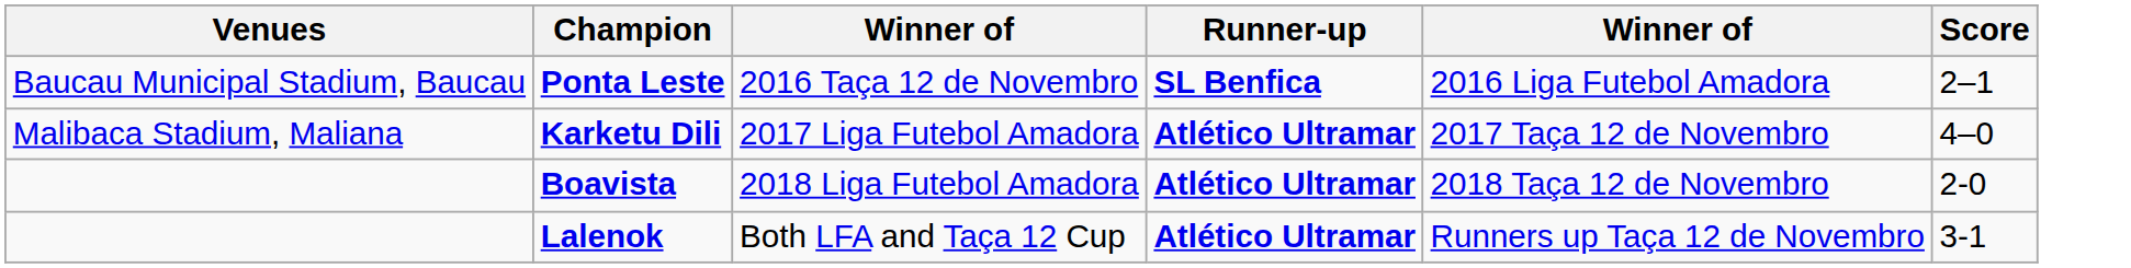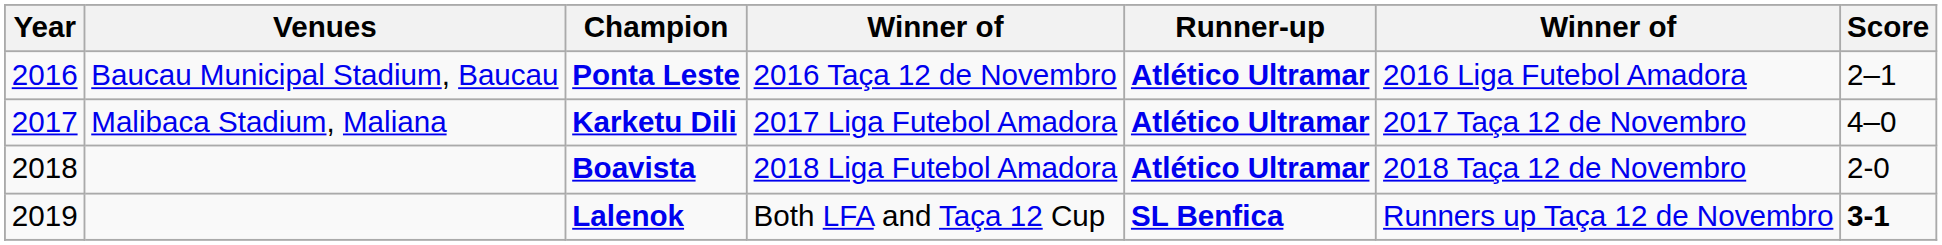 <table class="wikitable">
 <tr>
+<th>Year</th>
 <th>Venues</th>
 <th>Champion</th>
 <th>Winner of</th>
 <th>Runner-up</th>
 <th>Winner of</th>
 <th>Score</th>
 </tr>
 <tr>
+<td><a href='#'>2016</a></td>
 <td><a href='#'>Baucau Municipal Stadium</a>, <a href='#'>Baucau</a></td>
 <td><strong><a href='#'>Ponta Leste</a></strong></td>
 <td><a href='#'>2016 Taça 12 de Novembro</a></td>
-<td><strong><a href='#'>SL Benfica</a></strong></td>
+<td><strong><a href='#'>Atlético Ultramar</a></strong></td>
 <td><a href='#'>2016 Liga Futebol Amadora</a></td>
 <td>2–1</td>
 </tr>
 <tr>
+<td><a href='#'>2017</a></td>
 <td><a href='#'>Malibaca Stadium</a>, <a href='#'>Maliana</a></td>
 <td><strong><a href='#'>Karketu Dili</a></strong></td>
 <td><a href='#'>2017 Liga Futebol Amadora</a></td>
 <td><strong><a href='#'>Atlético Ultramar</a></strong></td>
 <td><a href='#'>2017 Taça 12 de Novembro</a></td>
 <td>4–0</td>
 </tr>
 <tr>
+<td>2018</td>
 <td></td>
 <td><a href='#'><strong>Boavista</strong></a></td>
 <td><a href='#'>2018 Liga Futebol Amadora</a></td>
 <td><strong><a href='#'>Atlético Ultramar</a></strong></td>
 <td><a href='#'>2018 Taça 12 de Novembro</a></td>
 <td>2-0</td>
 </tr>
 <tr>
+<td>2019</td>
 <td></td>
 <td><a href='#'><strong>Lalenok</strong></a></td>
 <td>Both <a href='#'>LFA</a> and <a href='#'>Taça 12</a> Cup</td>
-<td><strong><a href='#'>Atlético Ultramar</a></strong></td>
+<td><strong><a href='#'>SL Benfica</a></strong></td>
 <td><a href='#'>Runners up Taça 12 de Novembro</a></td>
-<td>3-1</td>
+<td><strong>3-1</strong></td>
 </tr>
 </table>
